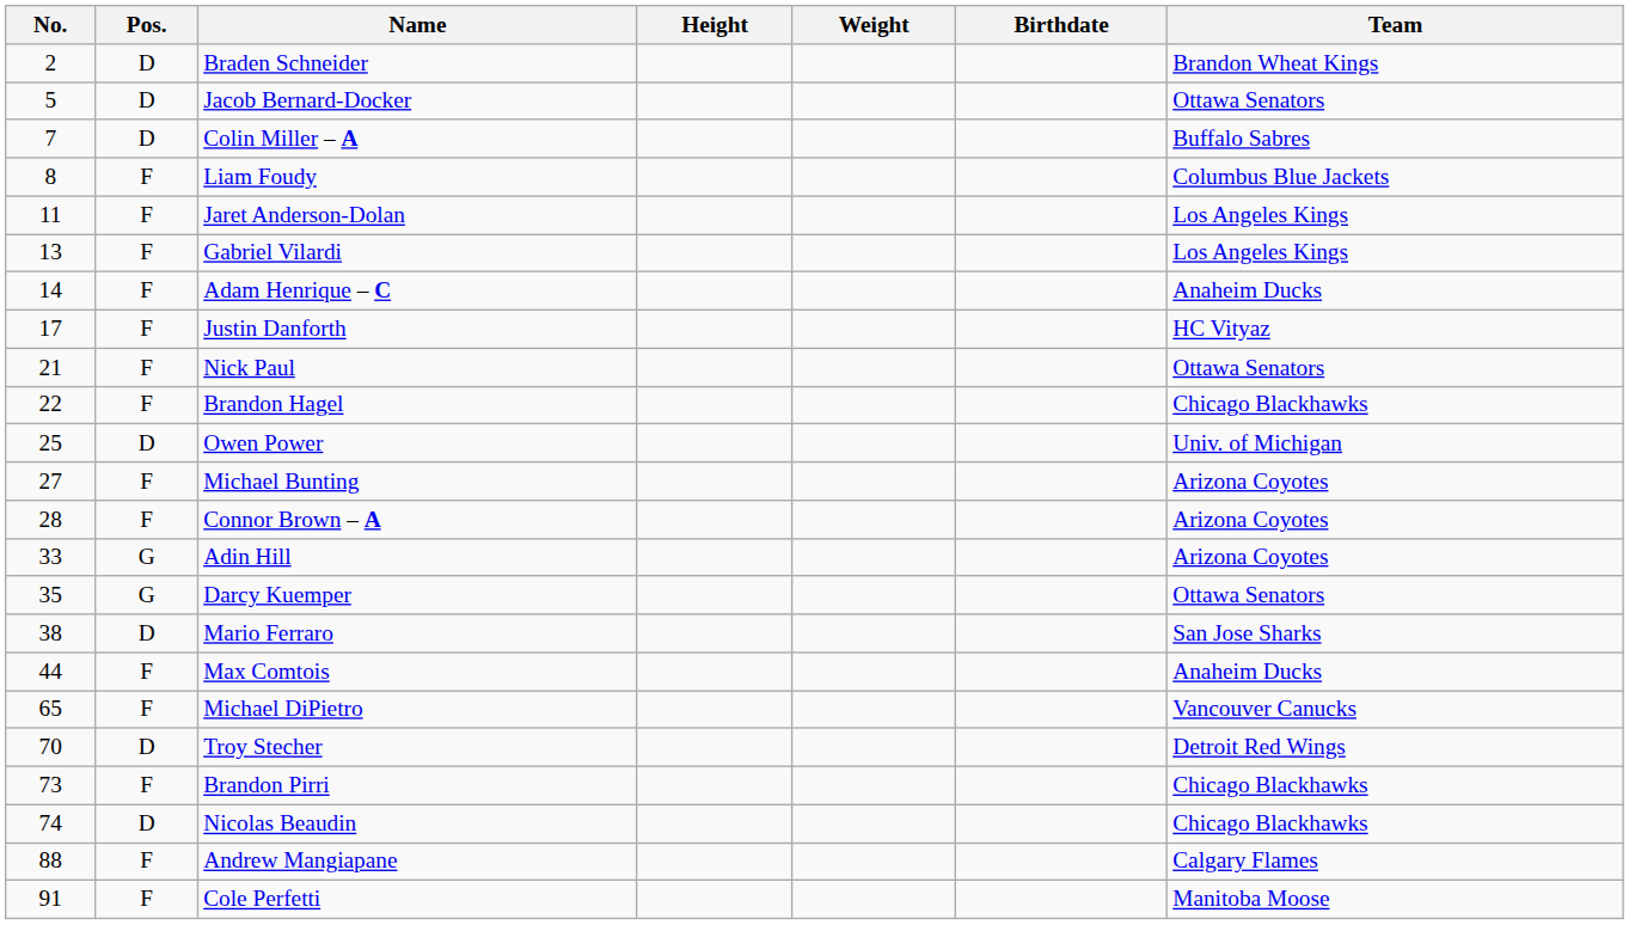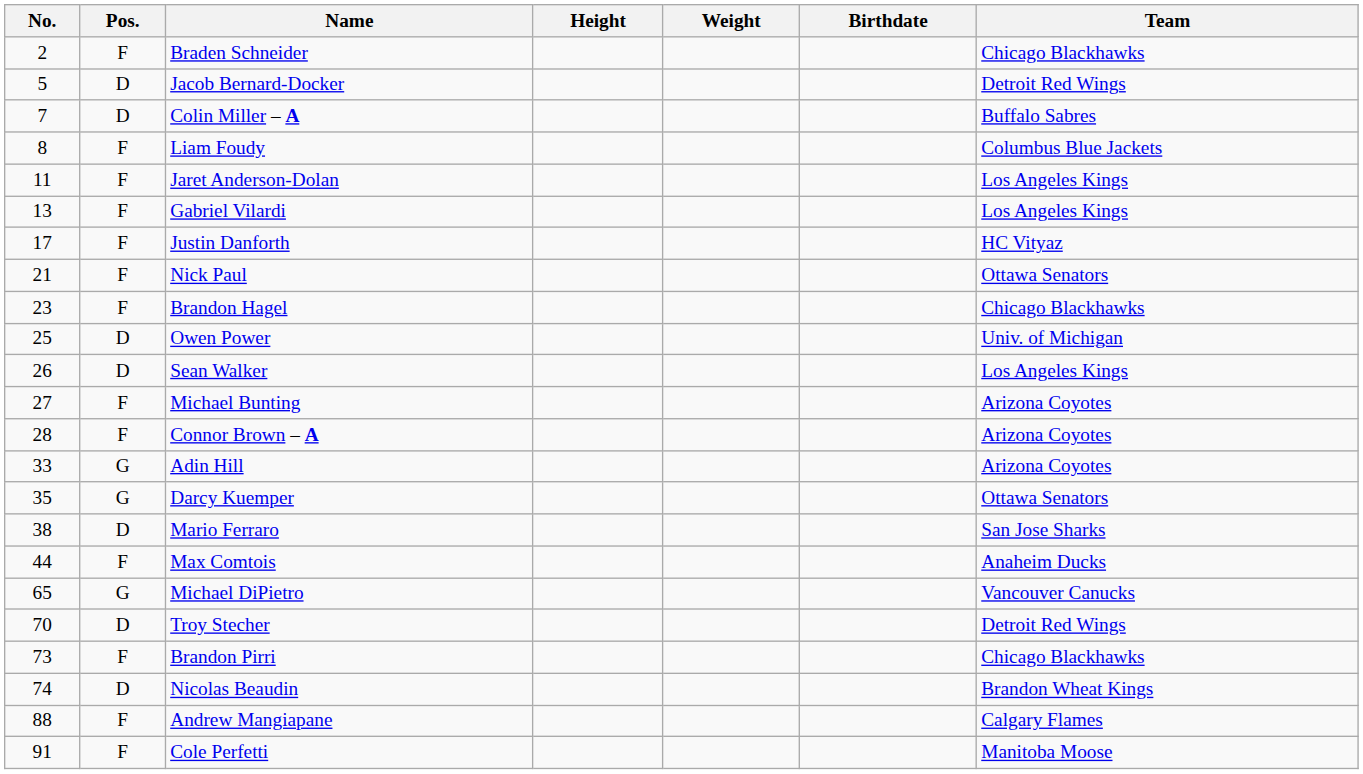 <table width="80%" class="wikitable sortable" style="font-size: 90%; text-align: center;">
 <tr>
 <th>No.</th>
 <th>Pos.</th>
 <th>Name</th>
 <th>Height</th>
 <th>Weight</th>
 <th>Birthdate</th>
 <th>Team</th>
 </tr>
 <tr>
 <td>2</td>
-<td>D</td>
+<td>F</td>
 <td align=left><a href='#'>Braden Schneider</a></td>
 <td></td>
 <td></td>
 <td></td>
-<td style="text-align:left;"> <a href='#'>Brandon Wheat Kings</a></td>
+<td style="text-align:left;"> <a href='#'>Chicago Blackhawks</a></td>
 </tr>
 <tr>
 <td>5</td>
 <td>D</td>
 <td align=left><a href='#'>Jacob Bernard-Docker</a></td>
 <td></td>
 <td></td>
 <td></td>
-<td style="text-align:left;"> <a href='#'>Ottawa Senators</a></td>
+<td style="text-align:left;"> <a href='#'>Detroit Red Wings</a></td>
 </tr>
 <tr>
 <td>7</td>
 <td>D</td>
 <td align=left><a href='#'>Colin Miller</a> – <strong><a href='#'>A</a></strong></td>
 <td></td>
 <td></td>
 <td></td>
 <td style="text-align:left;"> <a href='#'>Buffalo Sabres</a></td>
 </tr>
 <tr>
 <td>8</td>
 <td>F</td>
 <td align=left><a href='#'>Liam Foudy</a></td>
 <td></td>
 <td></td>
 <td></td>
 <td style="text-align:left;"> <a href='#'>Columbus Blue Jackets</a></td>
 </tr>
 <tr>
 <td>11</td>
 <td>F</td>
 <td align=left><a href='#'>Jaret Anderson-Dolan</a></td>
 <td></td>
 <td></td>
 <td></td>
 <td style="text-align:left;"> <a href='#'>Los Angeles Kings</a></td>
 </tr>
 <tr>
 <td>13</td>
 <td>F</td>
 <td align=left><a href='#'>Gabriel Vilardi</a></td>
 <td></td>
 <td></td>
 <td></td>
 <td style="text-align:left;"> <a href='#'>Los Angeles Kings</a></td>
 </tr>
 <tr>
-<td>14</td>
-<td>F</td>
-<td align=left><a href='#'>Adam Henrique</a> – <strong><a href='#'>C</a></strong></td>
-<td></td>
-<td></td>
-<td></td>
-<td style="text-align:left;"> <a href='#'>Anaheim Ducks</a></td>
-</tr>
-<tr>
 <td>17</td>
 <td>F</td>
 <td align=left><a href='#'>Justin Danforth</a></td>
 <td></td>
 <td></td>
 <td></td>
 <td style="text-align:left;"> <a href='#'>HC Vityaz</a></td>
 </tr>
 <tr>
 <td>21</td>
 <td>F</td>
 <td align=left><a href='#'>Nick Paul</a></td>
 <td></td>
 <td></td>
 <td></td>
 <td style="text-align:left;"> <a href='#'>Ottawa Senators</a></td>
 </tr>
 <tr>
-<td>22</td>
+<td>23</td>
 <td>F</td>
 <td align=left><a href='#'>Brandon Hagel</a></td>
 <td></td>
 <td></td>
 <td></td>
 <td style="text-align:left;"> <a href='#'>Chicago Blackhawks</a></td>
 </tr>
 <tr>
 <td>25</td>
 <td>D</td>
 <td align=left><a href='#'>Owen Power</a></td>
 <td></td>
 <td></td>
 <td></td>
 <td style="text-align:left;"> <a href='#'>Univ. of Michigan</a></td>
+</tr>
+<tr>
+<td>26</td>
+<td>D</td>
+<td align=left><a href='#'>Sean Walker</a></td>
+<td></td>
+<td></td>
+<td></td>
+<td style="text-align:left;"> <a href='#'>Los Angeles Kings</a></td>
 </tr>
 <tr>
 <td>27</td>
 <td>F</td>
 <td align=left><a href='#'>Michael Bunting</a></td>
 <td></td>
 <td></td>
 <td></td>
 <td style="text-align:left;"> <a href='#'>Arizona Coyotes</a></td>
 </tr>
 <tr>
 <td>28</td>
 <td>F</td>
 <td align=left><a href='#'>Connor Brown</a> – <strong><a href='#'>A</a></strong></td>
 <td></td>
 <td></td>
 <td></td>
 <td style="text-align:left;"> <a href='#'>Arizona Coyotes</a></td>
 </tr>
 <tr>
 <td>33</td>
 <td>G</td>
 <td align=left><a href='#'>Adin Hill</a></td>
 <td></td>
 <td></td>
 <td></td>
 <td style="text-align:left;"> <a href='#'>Arizona Coyotes</a></td>
 </tr>
 <tr>
 <td>35</td>
 <td>G</td>
 <td align=left><a href='#'>Darcy Kuemper</a></td>
 <td></td>
 <td></td>
 <td></td>
 <td style="text-align:left;"> <a href='#'>Ottawa Senators</a></td>
 </tr>
 <tr>
 <td>38</td>
 <td>D</td>
 <td align=left><a href='#'>Mario Ferraro</a></td>
 <td></td>
 <td></td>
 <td></td>
 <td style="text-align:left;"> <a href='#'>San Jose Sharks</a></td>
 </tr>
 <tr>
 <td>44</td>
 <td>F</td>
 <td align=left><a href='#'>Max Comtois</a></td>
 <td></td>
 <td></td>
 <td></td>
 <td style="text-align:left;"> <a href='#'>Anaheim Ducks</a></td>
 </tr>
 <tr>
 <td>65</td>
-<td>F</td>
+<td>G</td>
 <td align=left><a href='#'>Michael DiPietro</a></td>
 <td></td>
 <td></td>
 <td></td>
 <td style="text-align:left;"> <a href='#'>Vancouver Canucks</a></td>
 </tr>
 <tr>
 <td>70</td>
 <td>D</td>
 <td align=left><a href='#'>Troy Stecher</a></td>
 <td></td>
 <td></td>
 <td></td>
 <td style="text-align:left;"> <a href='#'>Detroit Red Wings</a></td>
 </tr>
 <tr>
 <td>73</td>
 <td>F</td>
 <td align=left><a href='#'>Brandon Pirri</a></td>
 <td></td>
 <td></td>
 <td></td>
 <td style="text-align:left;"> <a href='#'>Chicago Blackhawks</a></td>
 </tr>
 <tr>
 <td>74</td>
 <td>D</td>
 <td align=left><a href='#'>Nicolas Beaudin</a></td>
 <td></td>
 <td></td>
 <td></td>
-<td style="text-align:left;"> <a href='#'>Chicago Blackhawks</a></td>
+<td style="text-align:left;"> <a href='#'>Brandon Wheat Kings</a></td>
 </tr>
 <tr>
 <td>88</td>
 <td>F</td>
 <td align=left><a href='#'>Andrew Mangiapane</a></td>
 <td></td>
 <td></td>
 <td></td>
 <td style="text-align:left;"> <a href='#'>Calgary Flames</a></td>
 </tr>
 <tr>
 <td>91</td>
 <td>F</td>
 <td align=left><a href='#'>Cole Perfetti</a></td>
 <td></td>
 <td></td>
 <td></td>
 <td style="text-align:left;"> <a href='#'>Manitoba Moose</a></td>
 </tr>
 </table>
